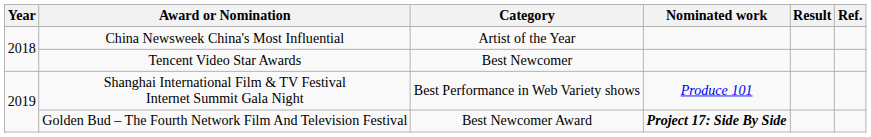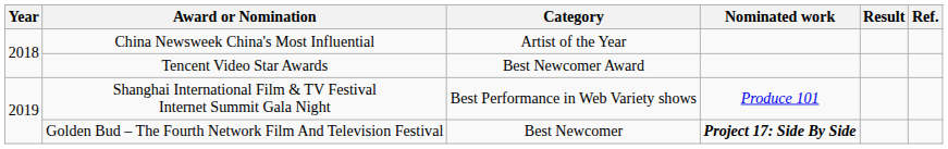 <table class=wikitable style=text-align:center>
 <tr>
 <th>Year</th>
 <th>Award or Nomination</th>
 <th>Category</th>
 <th>Nominated work</th>
 <th>Result</th>
 <th>Ref.</th>
 </tr>
 <tr>
 <td rowspan="2">2018</td>
 <td>China Newsweek China's Most Influential</td>
 <td>Artist of the Year</td>
 <td></td>
 <td></td>
 <td></td>
 </tr>
 <tr>
 <td>Tencent Video Star Awards</td>
-<td>Best Newcomer</td>
+<td>Best Newcomer Award</td>
 <td></td>
 <td></td>
 <td></td>
 </tr>
 <tr>
 <td rowspan="4">2019</td>
 <td>Shanghai International Film & TV Festival<br>Internet Summit Gala Night</td>
 <td>Best Performance in Web Variety shows</td>
 <td><em><a href='#'>Produce 101</a></em></td>
 <td></td>
 <td></td>
 </tr>
 <tr>
 <td>Golden Bud – The Fourth Network Film And Television Festival</td>
-<td>Best Newcomer Award</td>
+<td>Best Newcomer</td>
 <td><strong><em>Project 17: Side By Side</em></strong></td>
 <td></td>
 <td></td>
 </tr>
 </table>
